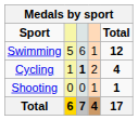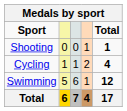 <table class="wikitable" style="font-size:95%">
 <tr style="background:#efefef;">
 <th colspan=5>Medals by sport</th>
 </tr>
 <tr style="text-align:center;">
 <td><strong>Sport</strong></td>
 <td bgcolor=#f7f6a8></td>
 <td bgcolor=#dce5e5></td>
 <td bgcolor=#ffdab9></td>
 <td><strong>Total</strong></td>
 </tr>
 <tr style="text-align:center;">
+<td><a href='#'>Shooting</a></td>
+<td style="background:#F7F6A8;">0</td>
+<td style="background:#DCE5E5;">0</td>
+<td style="background:#FFDAB9;">1</td>
+<td><strong>1</strong></td>
+</tr>
+<tr style="text-align:center;">
+<td><a href='#'>Cycling</a></td>
+<td style="background:#F7F6A8;">1</td>
+<td style="background:#DCE5E5;">1</td>
+<td style="background:#FFDAB9;">2</td>
+<td><strong>4</strong></td>
+</tr>
+<tr style="text-align:center;">
 <td><a href='#'>Swimming</a></td>
 <td style="background:#F7F6A8;">5</td>
 <td style="background:#DCE5E5;">6</td>
 <td style="background:#FFDAB9;">1</td>
 <td><strong>12</strong></td>
-</tr>
-<tr style="text-align:center;">
-<td><a href='#'>Cycling</a></td>
-<td style="background:#F7F6A8;">1</td>
-<td style="background:#DCE5E5;"><strong>1</strong></td>
-<td style="background:#FFDAB9;">2</td>
-<td><strong>4</strong></td>
-</tr>
-<tr style="text-align:center;">
-<td><a href='#'>Shooting</a></td>
-<td style="background:#F7F6A8;">0</td>
-<td style="background:#DCE5E5;">0</td>
-<td style="background:#FFDAB9;">1</td>
-<td><strong>1</strong></td>
 </tr>
 <tr style="text-align:center;">
 <th><strong>Total</strong></th>
 <th style="background:gold;"><strong>6</strong></th>
 <th style="background:silver;"><strong>7</strong></th>
 <th style="background:#c96;"><strong>4</strong></th>
 <th><strong>17</strong></th>
 </tr>
 </table>
